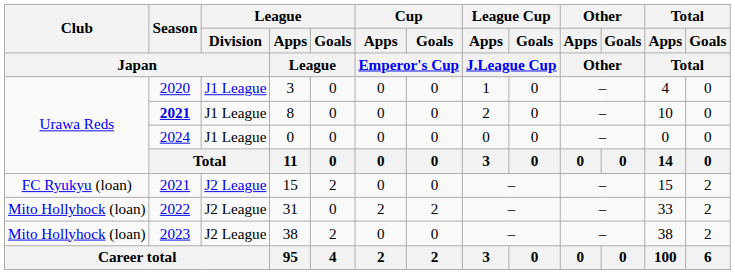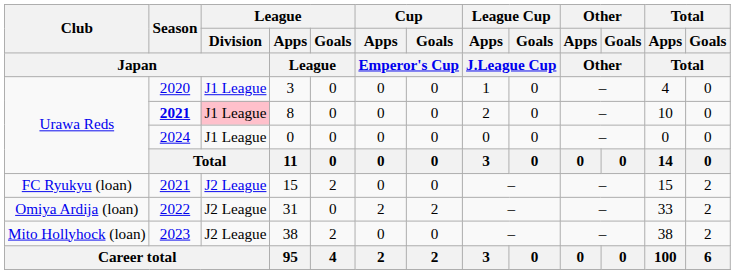 <table class="wikitable" style="text-align: center">
 <tr>
 <th rowspan="2">Club</th>
 <th rowspan="2">Season</th>
 <th colspan="3">League</th>
 <th colspan="2">Cup</th>
 <th colspan="2">League Cup</th>
 <th colspan="2">Other</th>
 <th colspan="2">Total</th>
 </tr>
 <tr>
 <th>Division</th>
 <th>Apps</th>
 <th>Goals</th>
 <th>Apps</th>
 <th>Goals</th>
 <th>Apps</th>
 <th>Goals</th>
 <th>Apps</th>
 <th>Goals</th>
 <th>Apps</th>
 <th>Goals</th>
 </tr>
 <tr>
 <th colspan=3>Japan</th>
 <th colspan=2>League</th>
 <th colspan=2><a href='#'>Emperor's Cup</a></th>
 <th colspan=2><a href='#'>J.League Cup</a></th>
 <th colspan=2>Other</th>
 <th colspan=2>Total</th>
 </tr>
 <tr>
 <td rowspan="4"><a href='#'>Urawa Reds</a></td>
 <td><a href='#'>2020</a></td>
 <td><a href='#'>J1 League</a></td>
 <td>3</td>
 <td>0</td>
 <td>0</td>
 <td>0</td>
 <td>1</td>
 <td>0</td>
 <td colspan="2">–</td>
 <td>4</td>
 <td>0</td>
 </tr>
 <tr>
 <td><strong><a href='#'>2021</a></strong></td>
-<td>J1 League</td>
+<td style="background: pink;">J1 League</td>
 <td>8</td>
 <td>0</td>
 <td>0</td>
 <td>0</td>
 <td>2</td>
 <td>0</td>
 <td colspan="2">–</td>
 <td>10</td>
 <td>0</td>
 </tr>
 <tr>
 <td><a href='#'>2024</a></td>
 <td>J1 League</td>
 <td>0</td>
 <td>0</td>
 <td>0</td>
 <td>0</td>
 <td>0</td>
 <td>0</td>
 <td colspan="2">–</td>
 <td>0</td>
 <td>0</td>
 </tr>
 <tr>
 <th colspan="2">Total</th>
 <th>11</th>
 <th>0</th>
 <th>0</th>
 <th>0</th>
 <th>3</th>
 <th>0</th>
 <th>0</th>
 <th>0</th>
 <th>14</th>
 <th>0</th>
 </tr>
 <tr>
 <td><a href='#'>FC Ryukyu</a> (loan)</td>
 <td><a href='#'>2021</a></td>
 <td><a href='#'>J2 League</a></td>
 <td>15</td>
 <td>2</td>
 <td>0</td>
 <td>0</td>
 <td colspan="2">–</td>
 <td colspan="2">–</td>
 <td>15</td>
 <td>2</td>
 </tr>
 <tr>
-<td><a href='#'>Mito Hollyhock</a> (loan)</td>
+<td><a href='#'>Omiya Ardija</a> (loan)</td>
 <td><a href='#'>2022</a></td>
 <td>J2 League</td>
 <td>31</td>
 <td>0</td>
 <td>2</td>
 <td>2</td>
 <td colspan="2">–</td>
 <td colspan="2">–</td>
 <td>33</td>
 <td>2</td>
 </tr>
 <tr>
 <td><a href='#'>Mito Hollyhock</a> (loan)</td>
 <td><a href='#'>2023</a></td>
 <td>J2 League</td>
 <td>38</td>
 <td>2</td>
 <td>0</td>
 <td>0</td>
 <td colspan="2">–</td>
 <td colspan="2">–</td>
 <td>38</td>
 <td>2</td>
 </tr>
 <tr>
 <th colspan=3>Career total</th>
 <th>95</th>
 <th>4</th>
 <th>2</th>
 <th>2</th>
 <th>3</th>
 <th>0</th>
 <th>0</th>
 <th>0</th>
 <th>100</th>
 <th>6</th>
 </tr>
 </table>
